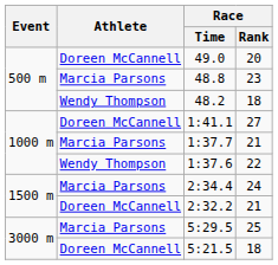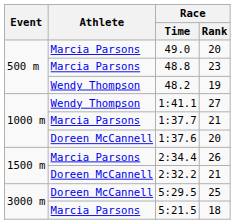 <table class="wikitable" border="1" style="font-size:90%">
 <tr>
 <th rowspan=2>Event</th>
 <th rowspan=2>Athlete</th>
 <th colspan=2>Race</th>
 </tr>
 <tr>
 <th>Time</th>
 <th>Rank</th>
 </tr>
 <tr>
 <td rowspan=3>500 m</td>
-<td><a href='#'>Doreen McCannell</a></td>
+<td><a href='#'>Marcia Parsons</a></td>
 <td align=center>49.0</td>
 <td align=center>20</td>
 </tr>
 <tr>
 <td><a href='#'>Marcia Parsons</a></td>
 <td align=center>48.8</td>
 <td align=center>23</td>
 </tr>
 <tr>
 <td><a href='#'>Wendy Thompson</a></td>
 <td align=center>48.2</td>
-<td align=center>18</td>
+<td align=center>19</td>
 </tr>
 <tr>
 <td rowspan=3>1000 m</td>
-<td><a href='#'>Doreen McCannell</a></td>
+<td><a href='#'>Wendy Thompson</a></td>
 <td align=center>1:41.1</td>
 <td align=center>27</td>
 </tr>
 <tr>
 <td><a href='#'>Marcia Parsons</a></td>
 <td align=center>1:37.7</td>
 <td align=center>21</td>
 </tr>
 <tr>
-<td><a href='#'>Wendy Thompson</a></td>
+<td><a href='#'>Doreen McCannell</a></td>
 <td align=center>1:37.6</td>
-<td align=center>22</td>
+<td align=center>20</td>
 </tr>
 <tr>
 <td rowspan=2>1500 m</td>
 <td><a href='#'>Marcia Parsons</a></td>
 <td align=center>2:34.4</td>
-<td align=center>24</td>
+<td align=center>26</td>
 </tr>
 <tr>
 <td><a href='#'>Doreen McCannell</a></td>
 <td align=center>2:32.2</td>
 <td align=center>21</td>
 </tr>
 <tr>
 <td rowspan=2>3000 m</td>
-<td><a href='#'>Marcia Parsons</a></td>
+<td><a href='#'>Doreen McCannell</a></td>
 <td align=center>5:29.5</td>
 <td align=center>25</td>
 </tr>
 <tr>
-<td><a href='#'>Doreen McCannell</a></td>
+<td><a href='#'>Marcia Parsons</a></td>
 <td align=center>5:21.5</td>
 <td align=center>18</td>
 </tr>
 </table>
